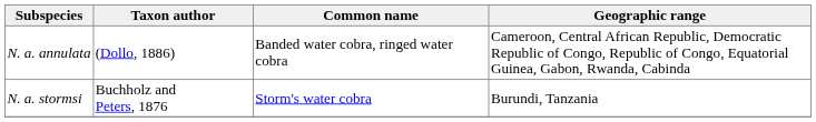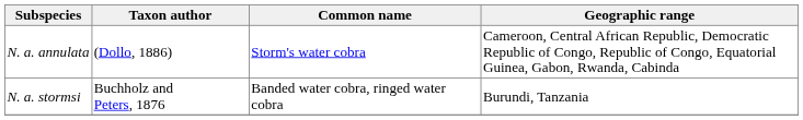 <table cellspacing=0 cellpadding=2 border=1 style="border-collapse: collapse;">
 <tr>
 <th bgcolor="#f0f0f0">Subspecies</th>
 <th bgcolor="#f0f0f0">Taxon author</th>
 <th bgcolor="#f0f0f0">Common name</th>
 <th bgcolor="#f0f0f0">Geographic range</th>
 </tr>
 <tr>
 <td><em>N. a. annulata</em></td>
 <td>(<a href='#'>Dollo</a>, 1886)</td>
-<td>Banded water cobra, ringed water cobra</td>
+<td><a href='#'>Storm's water cobra</a></td>
 <td style="width:40%">Cameroon, Central African Republic, Democratic Republic of Congo, Republic of Congo, Equatorial Guinea, Gabon, Rwanda, Cabinda</td>
 </tr>
 <tr>
 <td><em>N. a. stormsi</em></td>
 <td>Buchholz and <a href='#'>Peters</a>, 1876</td>
-<td><a href='#'>Storm's water cobra</a></td>
+<td>Banded water cobra, ringed water cobra</td>
 <td>Burundi, Tanzania</td>
 </tr>
 <tr>
 </tr>
 </table>
